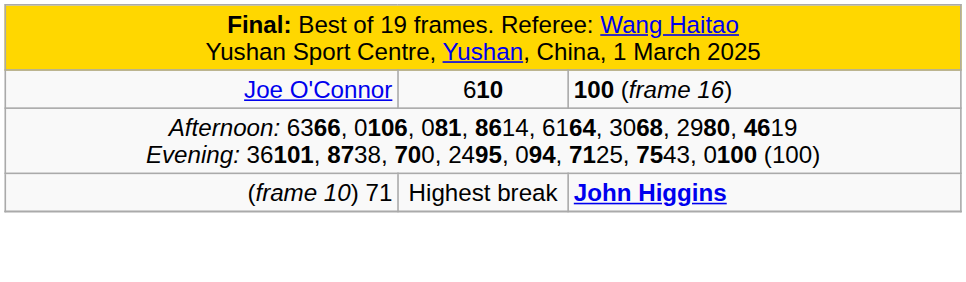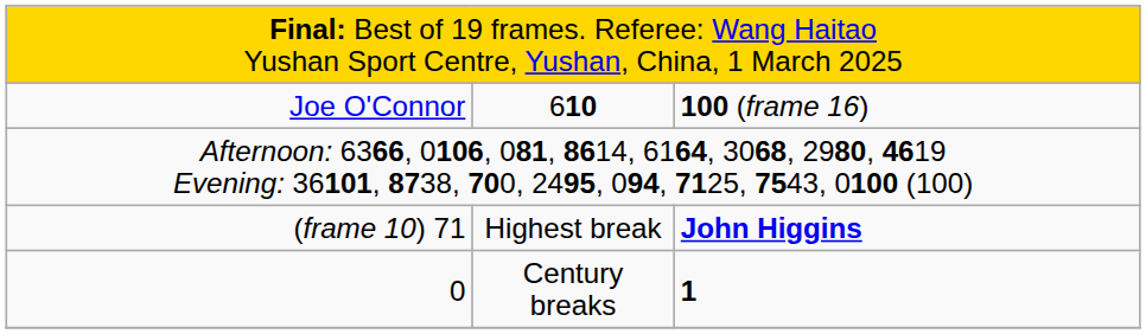 <table class="wikitable" style="font-size: 95%; margin: 1em auto 1em auto;">
 <tr>
 <td colspan="3" align="center" bgcolor="#ffd700"><strong>Final:</strong> Best of 19 frames. Referee: <a href='#'>Wang Haitao</a><br>Yushan Sport Centre, <a href='#'>Yushan</a>, China, 1 March 2025</td>
 </tr>
 <tr>
 <td width="240" align="right"><a href='#'>Joe O'Connor</a><br></td>
 <td width="100" align="center">6<strong>10</strong></td>
 <td><strong>100</strong> (<em>frame 16</em>)</td>
 </tr>
 <tr>
 <td colspan="3" align="center" style="font-size: 100%;"><em>Afternoon:</em> 63<strong>66</strong>, 0<strong>106</strong>, 0<strong>81</strong>, <strong>86</strong>14, 61<strong>64</strong>, 30<strong>68</strong>, 29<strong>80</strong>, <strong>46</strong>19<br><em>Evening:</em> 36<strong>101</strong>, <strong>87</strong>38, <strong>70</strong>0, 24<strong>95</strong>, 0<strong>94</strong>, <strong>71</strong>25, <strong>75</strong>43, 0<strong>100</strong> (100)</td>
 </tr>
 <tr>
 <td align="right">(<em>frame 10</em>) 71</td>
 <td align="center">Highest break</td>
 <td width="240"><strong><a href='#'>John Higgins</a></strong> <br></td>
 </tr>
 <tr>
+<td align="right">0</td>
+<td align="center">Century breaks</td>
+<td><strong>1</strong></td>
+</tr>
+<tr>
 </tr>
 </table>
